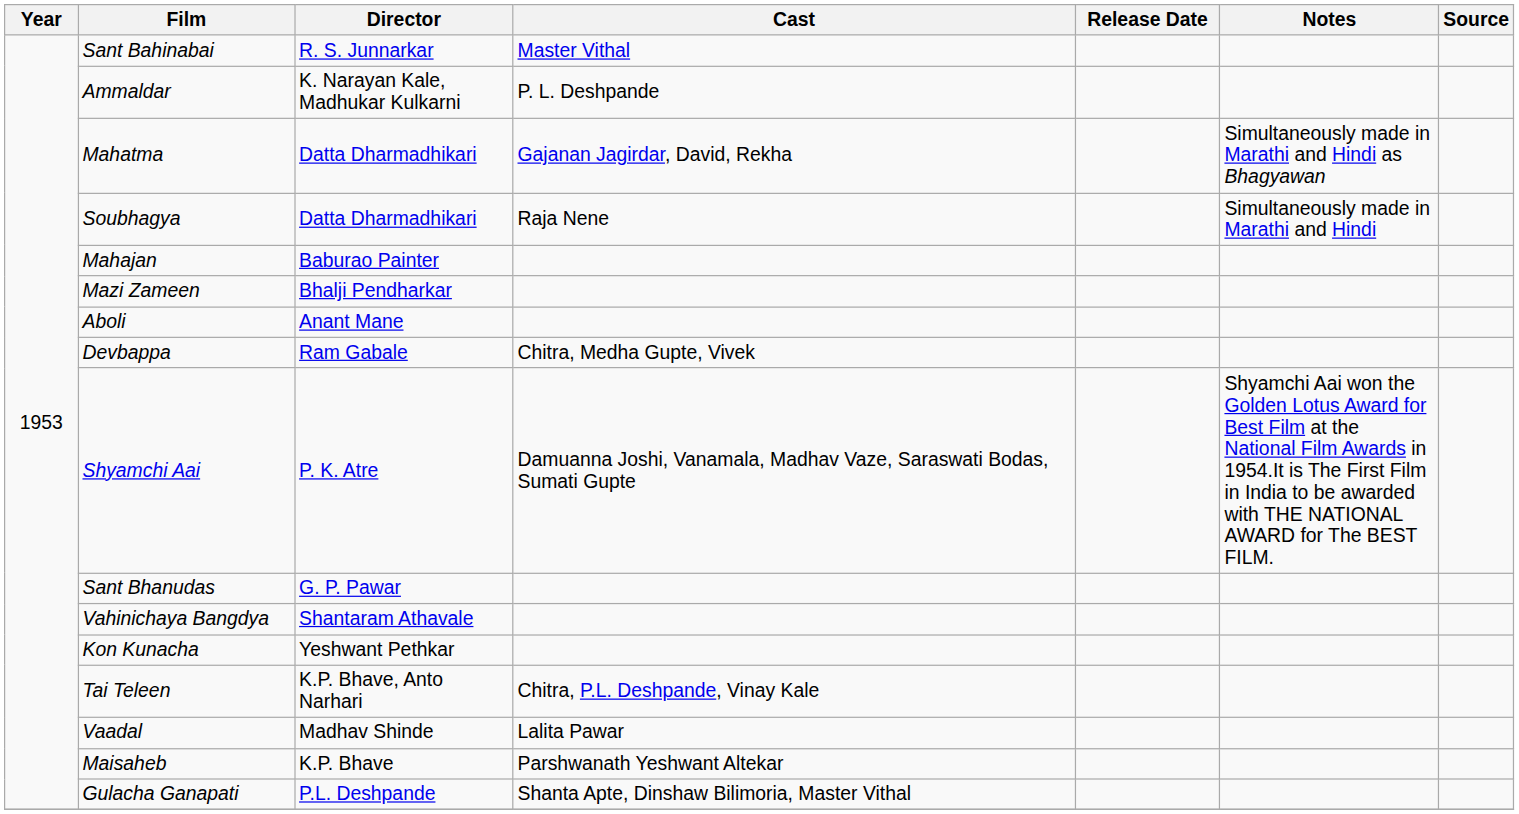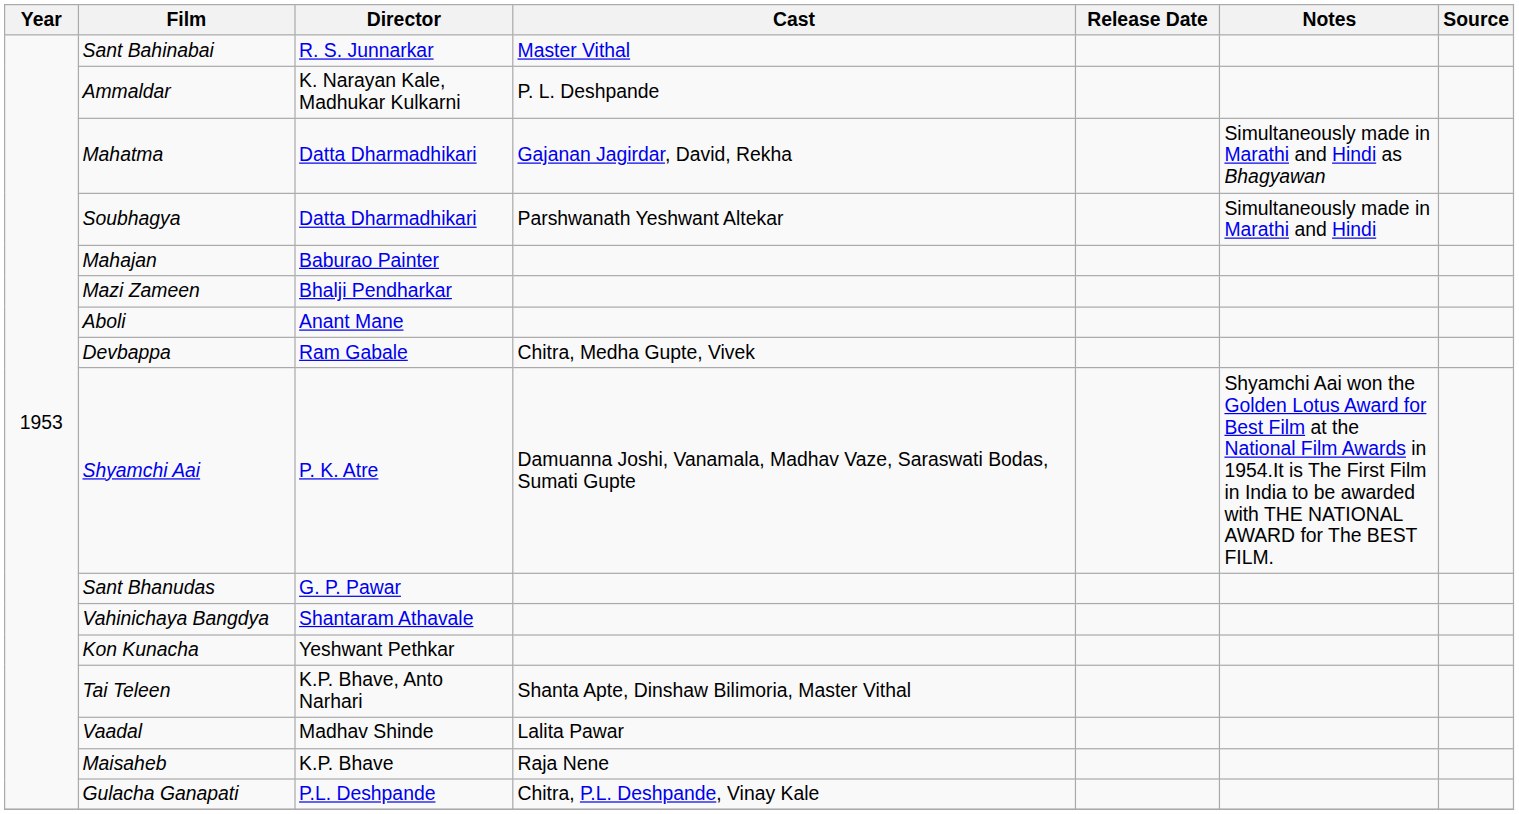 <table class ="wikitable sortable collapsible">
 <tr>
 <th style="width: 05%;">Year</th>
 <th style="width: 15%;">Film</th>
 <th style="width: 15%;">Director</th>
 <th style="width: 40%;" class="unsortable">Cast</th>
 <th style="width: 10%;">Release Date</th>
 <th style="width: 15%;" class="unsortable">Notes</th>
 <th style="width: 15%;" class="unsortable">Source</th>
 </tr>
 <tr>
 <td rowspan=16 align="center">1953</td>
 <td><em>Sant Bahinabai</em></td>
 <td><a href='#'>R. S. Junnarkar</a></td>
 <td><a href='#'>Master Vithal</a></td>
 <td></td>
 <td></td>
 <td></td>
 </tr>
 <tr>
 <td><em>Ammaldar</em></td>
 <td>K. Narayan Kale, Madhukar Kulkarni</td>
 <td>P. L. Deshpande</td>
 <td></td>
 <td></td>
 <td></td>
 </tr>
 <tr>
 <td><em>Mahatma</em></td>
 <td><a href='#'>Datta Dharmadhikari</a></td>
 <td><a href='#'>Gajanan Jagirdar</a>, David, Rekha</td>
 <td></td>
 <td>Simultaneously made in <a href='#'>Marathi</a> and <a href='#'>Hindi</a> as <em>Bhagyawan</em></td>
 <td></td>
 </tr>
 <tr>
 <td><em>Soubhagya</em></td>
 <td><a href='#'>Datta Dharmadhikari</a></td>
-<td>Raja Nene</td>
+<td>Parshwanath Yeshwant Altekar</td>
 <td></td>
 <td>Simultaneously made in <a href='#'>Marathi</a> and <a href='#'>Hindi</a></td>
 <td></td>
 </tr>
 <tr>
 <td><em>Mahajan</em></td>
 <td><a href='#'>Baburao Painter</a></td>
 <td></td>
 <td></td>
 <td></td>
 <td></td>
 </tr>
 <tr>
 <td><em>Mazi Zameen</em></td>
 <td><a href='#'>Bhalji Pendharkar</a></td>
 <td></td>
 <td></td>
 <td></td>
 <td></td>
 </tr>
 <tr>
 <td><em>Aboli</em></td>
 <td><a href='#'>Anant Mane</a></td>
 <td></td>
 <td></td>
 <td></td>
 <td></td>
 </tr>
 <tr>
 <td><em>Devbappa</em></td>
 <td><a href='#'>Ram Gabale</a></td>
 <td>Chitra, Medha Gupte, Vivek</td>
 <td></td>
 <td></td>
 <td></td>
 </tr>
 <tr>
 <td><em><a href='#'>Shyamchi Aai</a></em></td>
 <td><a href='#'>P. K. Atre</a></td>
 <td>Damuanna Joshi, Vanamala, Madhav Vaze, Saraswati Bodas, Sumati Gupte</td>
 <td></td>
 <td>Shyamchi Aai won the <a href='#'>Golden Lotus Award for Best Film</a> at the <a href='#'>National Film Awards</a> in 1954.It is The First Film in India to be awarded with THE NATIONAL AWARD for The BEST FILM.</td>
 <td></td>
 </tr>
 <tr>
 <td><em>Sant Bhanudas</em></td>
 <td><a href='#'>G. P. Pawar</a></td>
 <td></td>
 <td></td>
 <td></td>
 <td></td>
 </tr>
 <tr>
 <td><em>Vahinichaya Bangdya</em></td>
 <td><a href='#'>Shantaram Athavale</a></td>
 <td></td>
 <td></td>
 <td></td>
 <td></td>
 </tr>
 <tr>
 <td><em>Kon Kunacha </em></td>
 <td>Yeshwant Pethkar</td>
 <td></td>
 <td></td>
 <td></td>
 <td></td>
 </tr>
 <tr>
 <td><em>Tai Teleen</em></td>
 <td>K.P. Bhave, Anto Narhari</td>
-<td>Chitra, <a href='#'>P.L. Deshpande</a>, Vinay Kale</td>
+<td>Shanta Apte, Dinshaw Bilimoria, Master Vithal</td>
 <td></td>
 <td></td>
 <td></td>
 </tr>
 <tr>
 <td><em>Vaadal </em></td>
 <td>Madhav Shinde</td>
 <td>Lalita Pawar</td>
 <td></td>
 <td></td>
 <td></td>
 </tr>
 <tr>
 <td><em>Maisaheb</em></td>
 <td>K.P. Bhave</td>
-<td>Parshwanath Yeshwant Altekar</td>
+<td>Raja Nene</td>
 <td></td>
 <td></td>
 <td></td>
 </tr>
 <tr>
 <td><em>Gulacha Ganapati</em></td>
 <td><a href='#'>P.L. Deshpande</a></td>
-<td>Shanta Apte, Dinshaw Bilimoria, Master Vithal</td>
+<td>Chitra, <a href='#'>P.L. Deshpande</a>, Vinay Kale</td>
 <td></td>
 <td></td>
 <td></td>
 </tr>
 <tr>
 </tr>
 </table>
